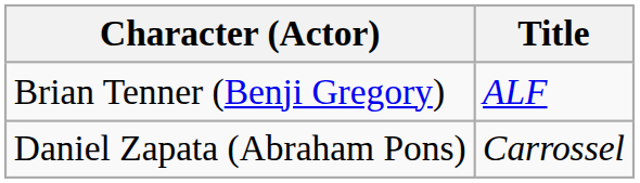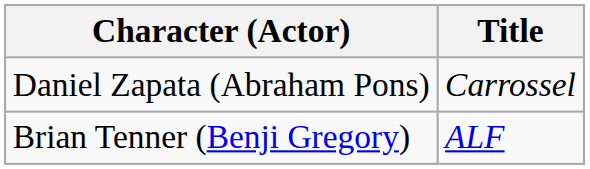 <table class="wikitable">
 <tr>
 <th>Character (Actor)</th>
 <th>Title</th>
 </tr>
 <tr>
+<td>Daniel Zapata (Abraham Pons)</td>
+<td><em>Carrossel</em></td>
+</tr>
+<tr>
 <td>Brian Tenner (<a href='#'>Benji Gregory</a>)</td>
 <td><a href='#'><em>ALF</em></a></td>
 </tr>
-<tr>
-<td>Daniel Zapata (Abraham Pons)</td>
-<td><em>Carrossel</em></td>
-</tr>
 </table>
